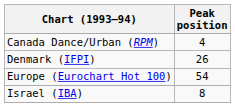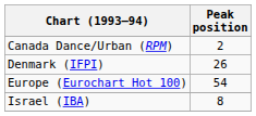 <table class="wikitable sortable">
 <tr>
 <th>Chart (1993–94)</th>
 <th>Peak<br>position</th>
 </tr>
 <tr>
 </tr>
 <tr>
 <td>Canada Dance/Urban (<a href='#'><em>RPM</em></a>)</td>
-<td align="center">4</td>
+<td align="center">2</td>
 </tr>
 <tr>
 <td>Denmark (<a href='#'>IFPI</a>)</td>
 <td align="center">26</td>
 </tr>
 <tr>
 <td>Europe (<a href='#'>Eurochart Hot 100</a>)</td>
 <td align="center">54</td>
 </tr>
 <tr>
 </tr>
 <tr>
 </tr>
 <tr>
 <td>Israel (<a href='#'>IBA</a>)</td>
 <td align="center">8</td>
 </tr>
 <tr>
 </tr>
 <tr>
 </tr>
 </table>
